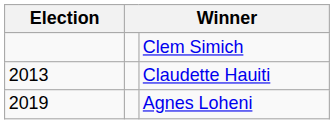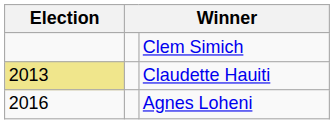 <table class="wikitable">
 <tr>
 <th width=100>Election</th>
 <th style="width:175px;" colspan="2">Winner</th>
 </tr>
 <tr>
 <td></td>
 <td width=5 bgcolor=></td>
 <td><a href='#'>Clem Simich</a></td>
 </tr>
 <tr>
-<td>2013</td>
+<td style="background: khaki;">2013</td>
 <td width=5 bgcolor=></td>
 <td><a href='#'>Claudette Hauiti</a></td>
 </tr>
 <tr>
-<td>2019</td>
+<td>2016</td>
 <td width=5 bgcolor=></td>
 <td><a href='#'>Agnes Loheni</a></td>
 </tr>
 </table>
